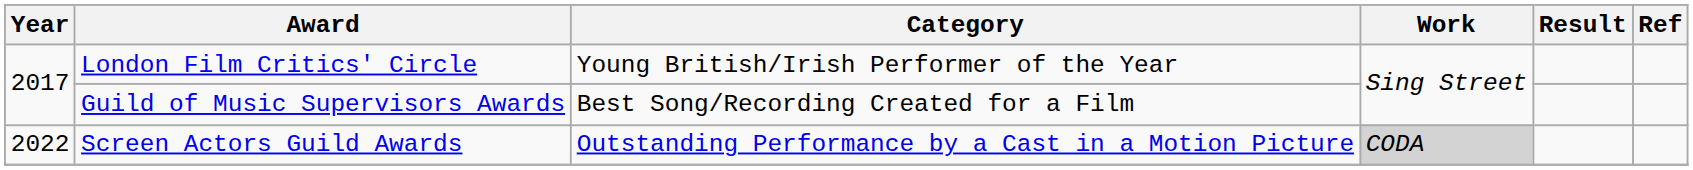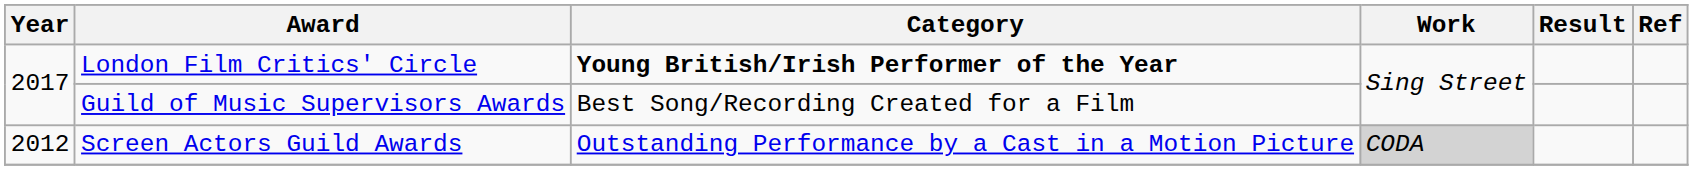 <table class="wikitable plainrowheaders">
 <tr>
 <th>Year</th>
 <th>Award</th>
 <th>Category</th>
 <th>Work</th>
 <th>Result</th>
 <th>Ref</th>
 </tr>
 <tr>
 <td rowspan="2">2017</td>
 <td><a href='#'>London Film Critics' Circle</a></td>
-<td>Young British/Irish Performer of the Year</td>
+<td><strong>Young British/Irish Performer of the Year</strong></td>
 <td rowspan="2"><em>Sing Street</em></td>
 <td></td>
 <td></td>
 </tr>
 <tr>
 <td><a href='#'>Guild of Music Supervisors Awards</a></td>
 <td>Best Song/Recording Created for a Film</td>
 <td></td>
 <td></td>
 </tr>
 <tr>
-<td>2022</td>
+<td>2012</td>
 <td><a href='#'>Screen Actors Guild Awards</a></td>
 <td><a href='#'>Outstanding Performance by a Cast in a Motion Picture</a></td>
 <td style="background: lightgrey;"><em>CODA</em></td>
 <td></td>
 <td></td>
 </tr>
 <tr>
 </tr>
 </table>
